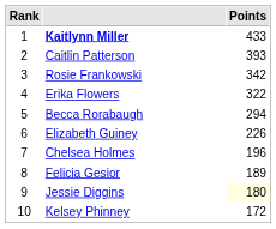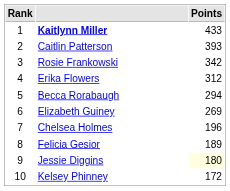 <table cellspacing="1" cellpadding="3" style="border:1px solid #AAAAAA;font-size:86%">
 <tr style="background-color: #E4E4E4;">
 <th style="border-bottom:1px solid #AAAAAA" width=10>Rank</th>
 <th style="border-bottom:1px solid #AAAAAA" width=200></th>
 <th style="border-bottom:1px solid #AAAAAA" width=20 align=right>Points</th>
 </tr>
 <tr>
 <td align=center>1</td>
 <td> <strong><a href='#'>Kaitlynn Miller</a></strong></td>
 <td align=right>433</td>
 </tr>
 <tr>
 <td align=center>2</td>
 <td> <a href='#'>Caitlin Patterson</a></td>
 <td align=right>393</td>
 </tr>
 <tr>
 <td align=center>3</td>
 <td> <a href='#'>Rosie Frankowski</a></td>
 <td align=right>342</td>
 </tr>
 <tr>
 <td align=center>4</td>
 <td> <a href='#'>Erika Flowers</a></td>
-<td align=right>322</td>
+<td align=right>312</td>
 </tr>
 <tr>
 <td align=center>5</td>
 <td> <a href='#'>Becca Rorabaugh</a></td>
 <td align=right>294</td>
 </tr>
 <tr>
 <td align=center>6</td>
 <td> <a href='#'>Elizabeth Guiney</a></td>
-<td align=right>226</td>
+<td align=right>269</td>
 </tr>
 <tr>
 <td align=center>7</td>
 <td> <a href='#'>Chelsea Holmes</a></td>
 <td align=right>196</td>
 </tr>
 <tr>
 <td align=center>8</td>
 <td> <a href='#'>Felicia Gesior</a></td>
 <td align=right>189</td>
 </tr>
 <tr>
 <td align=center>9</td>
 <td> <a href='#'>Jessie Diggins</a></td>
 <td align=right style="background: lightyellow;">180</td>
 </tr>
 <tr>
 <td align=center>10</td>
 <td> <a href='#'>Kelsey Phinney</a></td>
 <td align=right>172</td>
 </tr>
 </table>
